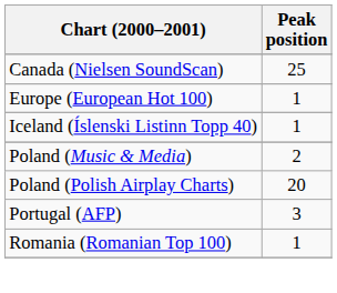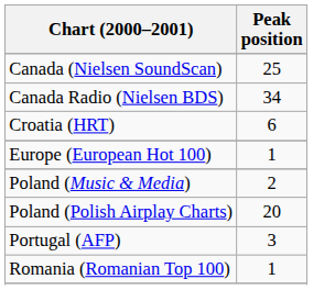 <table class="wikitable sortable">
 <tr>
 <th>Chart (2000–2001)</th>
 <th>Peak<br>position</th>
 </tr>
 <tr>
 </tr>
 <tr>
 </tr>
 <tr>
 </tr>
 <tr>
 </tr>
 <tr>
 </tr>
 <tr>
 <td>Canada (<a href='#'>Nielsen SoundScan</a>)</td>
 <td style="text-align:center;">25</td>
 </tr>
 <tr>
+<td>Canada Radio (<a href='#'>Nielsen BDS</a>)</td>
+<td style="text-align:center;">34</td>
+</tr>
+<tr>
+<td>Croatia (<a href='#'>HRT</a>)</td>
+<td style="text-align:center;">6</td>
+</tr>
+<tr>
 </tr>
 <tr>
 <td>Europe (<a href='#'>European Hot 100</a>)</td>
 <td style="text-align:center;">1</td>
 </tr>
 <tr>
 </tr>
 <tr>
 </tr>
 <tr>
-</tr>
-<tr>
-<td>Iceland (<a href='#'>Íslenski Listinn Topp 40</a>)</td>
-<td style="text-align:center;">1</td>
 </tr>
 <tr>
 </tr>
 <tr>
 </tr>
 <tr>
 </tr>
 <tr>
 </tr>
 <tr>
 </tr>
 <tr>
 </tr>
 <tr>
 <td>Poland (<em><a href='#'>Music & Media</a></em>)</td>
 <td style="text-align:center;">2</td>
 </tr>
 <tr>
 <td>Poland (<a href='#'>Polish Airplay Charts</a>)</td>
 <td style="text-align:center;">20</td>
 </tr>
 <tr>
 <td>Portugal (<a href='#'>AFP</a>)</td>
 <td style="text-align:center;">3</td>
 </tr>
 <tr>
 <td>Romania (<a href='#'>Romanian Top 100</a>)</td>
 <td style="text-align:center;">1</td>
 </tr>
 <tr>
 </tr>
 <tr>
 </tr>
 <tr>
 </tr>
 <tr>
 </tr>
 <tr>
 </tr>
 <tr>
 </tr>
 <tr>
 </tr>
 <tr>
 </tr>
 <tr>
 </tr>
 <tr>
 </tr>
 </table>
